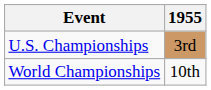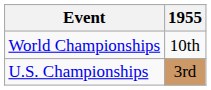 <table class="wikitable">
 <tr>
 <th>Event</th>
 <th>1955</th>
 </tr>
 <tr>
+<td><a href='#'>World Championships</a></td>
+<td align="center">10th</td>
+</tr>
+<tr>
 <td><a href='#'>U.S. Championships</a></td>
 <td bgcolor="cc9966" align="center">3rd</td>
 </tr>
-<tr>
-<td><a href='#'>World Championships</a></td>
-<td align="center">10th</td>
-</tr>
 </table>
